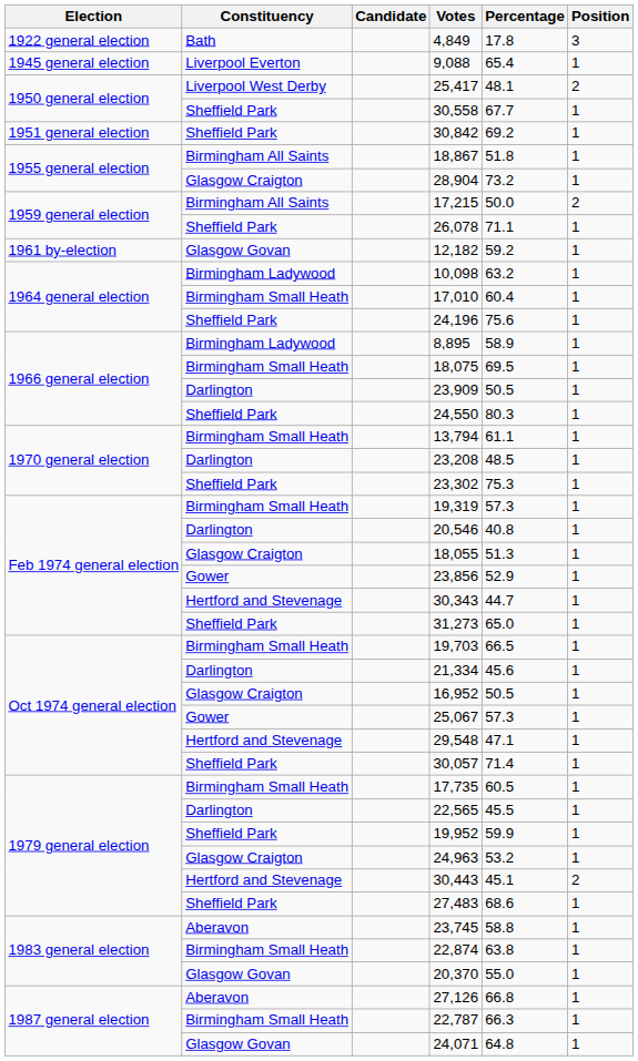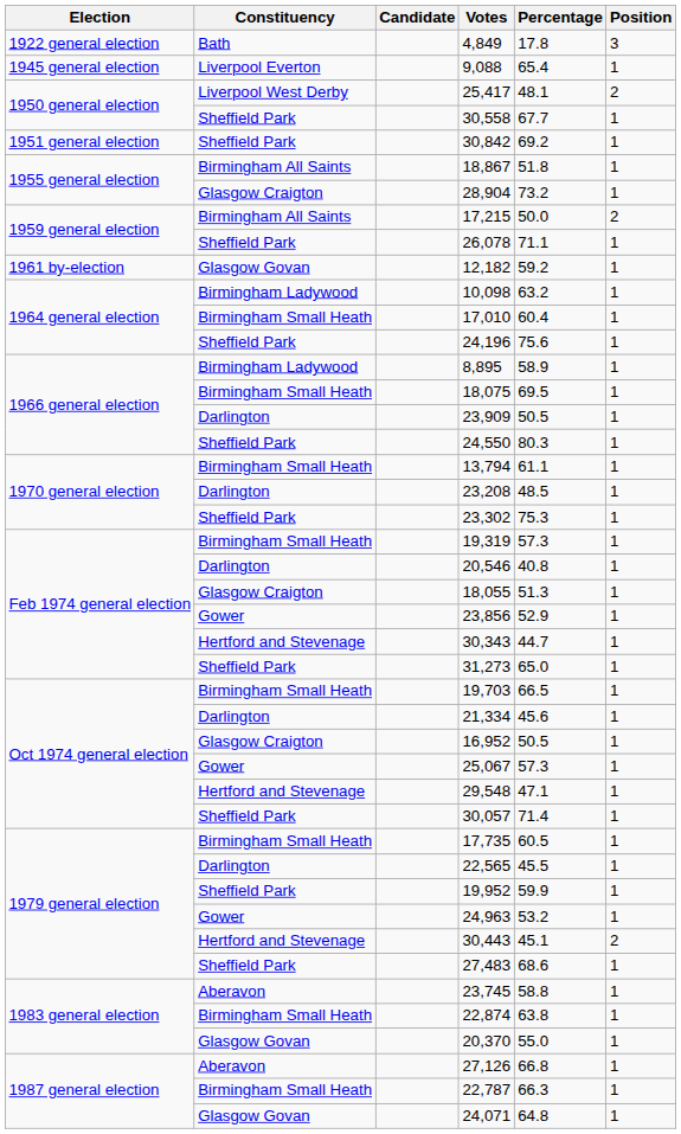 <table class="wikitable sortable">
 <tr>
 <th>Election</th>
 <th>Constituency</th>
 <th>Candidate</th>
 <th>Votes</th>
 <th>Percentage</th>
 <th>Position</th>
 </tr>
 <tr>
 <td><a href='#'>1922 general election</a></td>
 <td><a href='#'>Bath</a></td>
 <td></td>
 <td>4,849</td>
 <td>17.8</td>
 <td>3</td>
 </tr>
 <tr>
 <td><a href='#'>1945 general election</a></td>
 <td><a href='#'>Liverpool Everton</a></td>
 <td></td>
 <td>9,088</td>
 <td>65.4</td>
 <td>1</td>
 </tr>
 <tr>
 <td rowspan=2><a href='#'>1950 general election</a></td>
 <td><a href='#'>Liverpool West Derby</a></td>
 <td></td>
 <td>25,417</td>
 <td>48.1</td>
 <td>2</td>
 </tr>
 <tr>
 <td><a href='#'>Sheffield Park</a></td>
 <td></td>
 <td>30,558</td>
 <td>67.7</td>
 <td>1</td>
 </tr>
 <tr>
 <td><a href='#'>1951 general election</a></td>
 <td><a href='#'>Sheffield Park</a></td>
 <td></td>
 <td>30,842</td>
 <td>69.2</td>
 <td>1</td>
 </tr>
 <tr>
 <td rowspan=2><a href='#'>1955 general election</a></td>
 <td><a href='#'>Birmingham All Saints</a></td>
 <td></td>
 <td>18,867</td>
 <td>51.8</td>
 <td>1</td>
 </tr>
 <tr>
 <td><a href='#'>Glasgow Craigton</a></td>
 <td></td>
 <td>28,904</td>
 <td>73.2</td>
 <td>1</td>
 </tr>
 <tr>
 <td rowspan=2><a href='#'>1959 general election</a></td>
 <td><a href='#'>Birmingham All Saints</a></td>
 <td></td>
 <td>17,215</td>
 <td>50.0</td>
 <td>2</td>
 </tr>
 <tr>
 <td><a href='#'>Sheffield Park</a></td>
 <td></td>
 <td>26,078</td>
 <td>71.1</td>
 <td>1</td>
 </tr>
 <tr>
 <td><a href='#'>1961 by-election</a></td>
 <td><a href='#'>Glasgow Govan</a></td>
 <td></td>
 <td>12,182</td>
 <td>59.2</td>
 <td>1</td>
 </tr>
 <tr>
 <td rowspan=3><a href='#'>1964 general election</a></td>
 <td><a href='#'>Birmingham Ladywood</a></td>
 <td></td>
 <td>10,098</td>
 <td>63.2</td>
 <td>1</td>
 </tr>
 <tr>
 <td><a href='#'>Birmingham Small Heath</a></td>
 <td></td>
 <td>17,010</td>
 <td>60.4</td>
 <td>1</td>
 </tr>
 <tr>
 <td><a href='#'>Sheffield Park</a></td>
 <td></td>
 <td>24,196</td>
 <td>75.6</td>
 <td>1</td>
 </tr>
 <tr>
 <td rowspan=4><a href='#'>1966 general election</a></td>
 <td><a href='#'>Birmingham Ladywood</a></td>
 <td></td>
 <td>8,895</td>
 <td>58.9</td>
 <td>1</td>
 </tr>
 <tr>
 <td><a href='#'>Birmingham Small Heath</a></td>
 <td></td>
 <td>18,075</td>
 <td>69.5</td>
 <td>1</td>
 </tr>
 <tr>
 <td><a href='#'>Darlington</a></td>
 <td></td>
 <td>23,909</td>
 <td>50.5</td>
 <td>1</td>
 </tr>
 <tr>
 <td><a href='#'>Sheffield Park</a></td>
 <td></td>
 <td>24,550</td>
 <td>80.3</td>
 <td>1</td>
 </tr>
 <tr>
 <td rowspan=3><a href='#'>1970 general election</a></td>
 <td><a href='#'>Birmingham Small Heath</a></td>
 <td></td>
 <td>13,794</td>
 <td>61.1</td>
 <td>1</td>
 </tr>
 <tr>
 <td><a href='#'>Darlington</a></td>
 <td></td>
 <td>23,208</td>
 <td>48.5</td>
 <td>1</td>
 </tr>
 <tr>
 <td><a href='#'>Sheffield Park</a></td>
 <td></td>
 <td>23,302</td>
 <td>75.3</td>
 <td>1</td>
 </tr>
 <tr>
 <td rowspan=6><a href='#'>Feb 1974 general election</a></td>
 <td><a href='#'>Birmingham Small Heath</a></td>
 <td></td>
 <td>19,319</td>
 <td>57.3</td>
 <td>1</td>
 </tr>
 <tr>
 <td><a href='#'>Darlington</a></td>
 <td></td>
 <td>20,546</td>
 <td>40.8</td>
 <td>1</td>
 </tr>
 <tr>
 <td><a href='#'>Glasgow Craigton</a></td>
 <td></td>
 <td>18,055</td>
 <td>51.3</td>
 <td>1</td>
 </tr>
 <tr>
 <td><a href='#'>Gower</a></td>
 <td></td>
 <td>23,856</td>
 <td>52.9</td>
 <td>1</td>
 </tr>
 <tr>
 <td><a href='#'>Hertford and Stevenage</a></td>
 <td></td>
 <td>30,343</td>
 <td>44.7</td>
 <td>1</td>
 </tr>
 <tr>
 <td><a href='#'>Sheffield Park</a></td>
 <td></td>
 <td>31,273</td>
 <td>65.0</td>
 <td>1</td>
 </tr>
 <tr>
 <td rowspan=6><a href='#'>Oct 1974 general election</a></td>
 <td><a href='#'>Birmingham Small Heath</a></td>
 <td></td>
 <td>19,703</td>
 <td>66.5</td>
 <td>1</td>
 </tr>
 <tr>
 <td><a href='#'>Darlington</a></td>
 <td></td>
 <td>21,334</td>
 <td>45.6</td>
 <td>1</td>
 </tr>
 <tr>
 <td><a href='#'>Glasgow Craigton</a></td>
 <td></td>
 <td>16,952</td>
 <td>50.5</td>
 <td>1</td>
 </tr>
 <tr>
 <td><a href='#'>Gower</a></td>
 <td></td>
 <td>25,067</td>
 <td>57.3</td>
 <td>1</td>
 </tr>
 <tr>
 <td><a href='#'>Hertford and Stevenage</a></td>
 <td></td>
 <td>29,548</td>
 <td>47.1</td>
 <td>1</td>
 </tr>
 <tr>
 <td><a href='#'>Sheffield Park</a></td>
 <td></td>
 <td>30,057</td>
 <td>71.4</td>
 <td>1</td>
 </tr>
 <tr>
 <td rowspan=6><a href='#'>1979 general election</a></td>
 <td><a href='#'>Birmingham Small Heath</a></td>
 <td></td>
 <td>17,735</td>
 <td>60.5</td>
 <td>1</td>
 </tr>
 <tr>
 <td><a href='#'>Darlington</a></td>
 <td></td>
 <td>22,565</td>
 <td>45.5</td>
 <td>1</td>
 </tr>
 <tr>
 <td><a href='#'>Sheffield Park</a></td>
 <td></td>
 <td>19,952</td>
 <td>59.9</td>
 <td>1</td>
 </tr>
 <tr>
-<td><a href='#'>Glasgow Craigton</a></td>
+<td><a href='#'>Gower</a></td>
 <td></td>
 <td>24,963</td>
 <td>53.2</td>
 <td>1</td>
 </tr>
 <tr>
 <td><a href='#'>Hertford and Stevenage</a></td>
 <td></td>
 <td>30,443</td>
 <td>45.1</td>
 <td>2</td>
 </tr>
 <tr>
 <td><a href='#'>Sheffield Park</a></td>
 <td></td>
 <td>27,483</td>
 <td>68.6</td>
 <td>1</td>
 </tr>
 <tr>
 <td rowspan=3><a href='#'>1983 general election</a></td>
 <td><a href='#'>Aberavon</a></td>
 <td></td>
 <td>23,745</td>
 <td>58.8</td>
 <td>1</td>
 </tr>
 <tr>
 <td><a href='#'>Birmingham Small Heath</a></td>
 <td></td>
 <td>22,874</td>
 <td>63.8</td>
 <td>1</td>
 </tr>
 <tr>
 <td><a href='#'>Glasgow Govan</a></td>
 <td></td>
 <td>20,370</td>
 <td>55.0</td>
 <td>1</td>
 </tr>
 <tr>
 <td rowspan=3><a href='#'>1987 general election</a></td>
 <td><a href='#'>Aberavon</a></td>
 <td></td>
 <td>27,126</td>
 <td>66.8</td>
 <td>1</td>
 </tr>
 <tr>
 <td><a href='#'>Birmingham Small Heath</a></td>
 <td></td>
 <td>22,787</td>
 <td>66.3</td>
 <td>1</td>
 </tr>
 <tr>
 <td><a href='#'>Glasgow Govan</a></td>
 <td></td>
 <td>24,071</td>
 <td>64.8</td>
 <td>1</td>
 </tr>
 </table>
